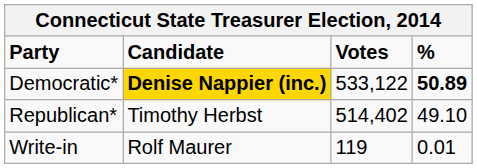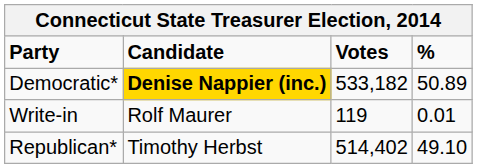 <table class="wikitable">
 <tr>
 <th colspan="4">Connecticut State Treasurer Election, 2014</th>
 </tr>
 <tr>
 <td><strong>Party</strong></td>
 <td><strong>Candidate</strong></td>
 <td><strong>Votes</strong></td>
 <td><strong>%</strong></td>
 </tr>
 <tr>
 <td>Democratic*</td>
 <td style="background: gold;"><strong>Denise Nappier (inc.)</strong></td>
-<td>533,122</td>
-<td><strong>50.89</strong></td>
+<td>533,182</td>
+<td>50.89</td>
+</tr>
+<tr>
+<td>Write-in</td>
+<td>Rolf Maurer</td>
+<td>119</td>
+<td>0.01</td>
 </tr>
 <tr>
 <td>Republican*</td>
 <td>Timothy Herbst</td>
 <td>514,402</td>
 <td>49.10</td>
 </tr>
-<tr>
-<td>Write-in</td>
-<td>Rolf Maurer</td>
-<td>119</td>
-<td>0.01</td>
-</tr>
 </table>
